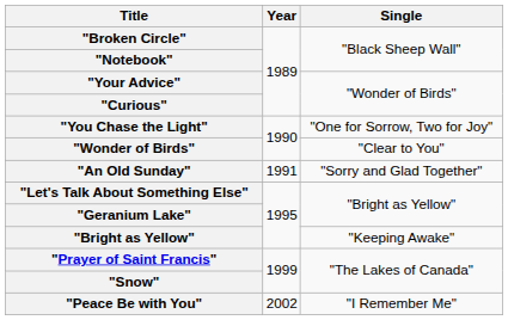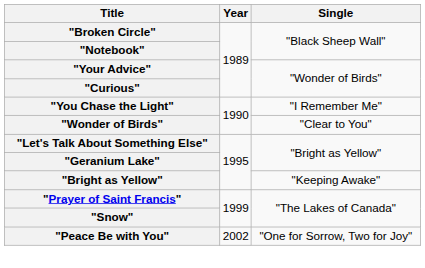 <table class="wikitable plainrowheaders" style="text-align:center;" border="1">
 <tr>
 <th scope="col" rowspan="1" style="width:18em;">Title</th>
 <th scope="col" rowspan="1">Year</th>
 <th scope="col" rowspan="1" style="width:14em;">Single</th>
 </tr>
 <tr>
 <th scope="row">"Broken Circle" </th>
 <td rowspan="4">1989</td>
 <td rowspan="2">"Black Sheep Wall"</td>
 </tr>
 <tr>
 <th scope="row">"Notebook" </th>
 </tr>
 <tr>
 <th scope="row">"Your Advice"</th>
 <td rowspan="2">"Wonder of Birds"</td>
 </tr>
 <tr>
 <th scope="row">"Curious" </th>
 </tr>
 <tr>
 <th scope="row">"You Chase the Light" </th>
 <td rowspan="2">1990</td>
-<td>"One for Sorrow, Two for Joy"</td>
+<td>"I Remember Me"</td>
 </tr>
 <tr>
 <th scope="row">"Wonder of Birds" </th>
 <td>"Clear to You"</td>
-</tr>
-<tr>
-<th scope="row">"An Old Sunday"</th>
-<td>1991</td>
-<td>"Sorry and Glad Together"</td>
 </tr>
 <tr>
 <th scope="row">"Let's Talk About Something Else"</th>
 <td rowspan="3">1995</td>
 <td rowspan="2">"Bright as Yellow"</td>
 </tr>
 <tr>
 <th scope="row">"Geranium Lake"</th>
 </tr>
 <tr>
 <th scope="row">"Bright as Yellow" </th>
 <td>"Keeping Awake"</td>
 </tr>
 <tr>
 <th scope="row">"<a href='#'>Prayer of Saint Francis</a>"</th>
 <td rowspan="2">1999</td>
 <td rowspan="2">"The Lakes of Canada"</td>
 </tr>
 <tr>
 <th scope="row">"Snow" </th>
 </tr>
 <tr>
 <th scope="row">"Peace Be with You"</th>
 <td>2002</td>
-<td>"I Remember Me"</td>
+<td>"One for Sorrow, Two for Joy"</td>
 </tr>
 </table>
